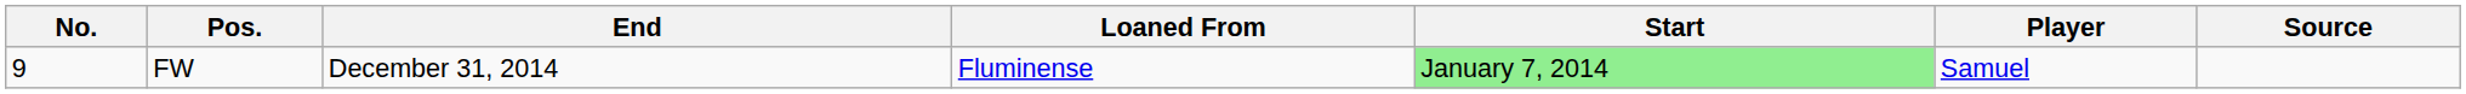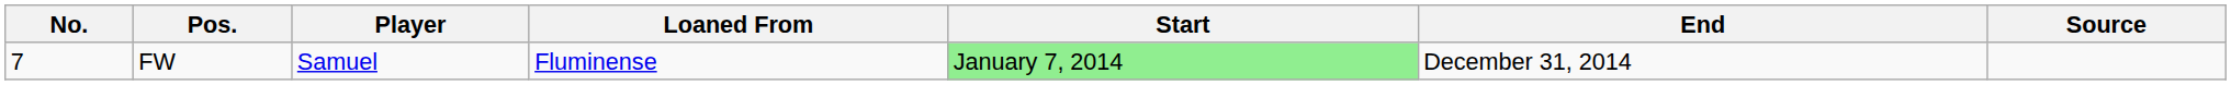 <table class="wikitable sortable" style="width:90%; text-align:center; font-size:95%; text-align:left;">
 <tr>
 <th><strong>No.</strong></th>
 <th><strong>Pos.</strong></th>
-<th><strong>End</strong></th>
+<th><strong>Player</strong></th>
 <th><strong>Loaned From</strong></th>
 <th><strong>Start</strong></th>
-<th><strong>Player</strong></th>
+<th><strong>End</strong></th>
 <th><strong>Source</strong></th>
 </tr>
 <tr>
-<td>9</td>
+<td>7</td>
 <td>FW</td>
-<td>December 31, 2014</td>
+<td> <a href='#'>Samuel</a></td>
 <td> <a href='#'>Fluminense</a></td>
 <td style="background: lightgreen;">January 7, 2014</td>
-<td> <a href='#'>Samuel</a></td>
+<td>December 31, 2014</td>
 <td align=center></td>
 </tr>
 </table>
